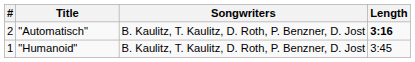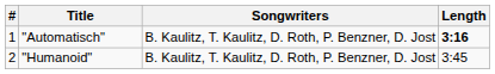 <table class="wikitable">
 <tr>
 <th style="text-align:center;">#</th>
 <th style="text-align:center; width:140px;">Title</th>
 <th style="text-align:center;">Songwriters</th>
 <th style="text-align:center;">Length</th>
 </tr>
 <tr>
-<td>2</td>
+<td>1</td>
 <td>"Automatisch"</td>
 <td>B. Kaulitz, T. Kaulitz, D. Roth, P. Benzner, D. Jost</td>
 <td><strong>3:16</strong></td>
 </tr>
 <tr>
-<td>1</td>
+<td>2</td>
 <td>"Humanoid"</td>
 <td>B. Kaulitz, T. Kaulitz, D. Roth, P. Benzner, D. Jost</td>
 <td>3:45</td>
 </tr>
 </table>
